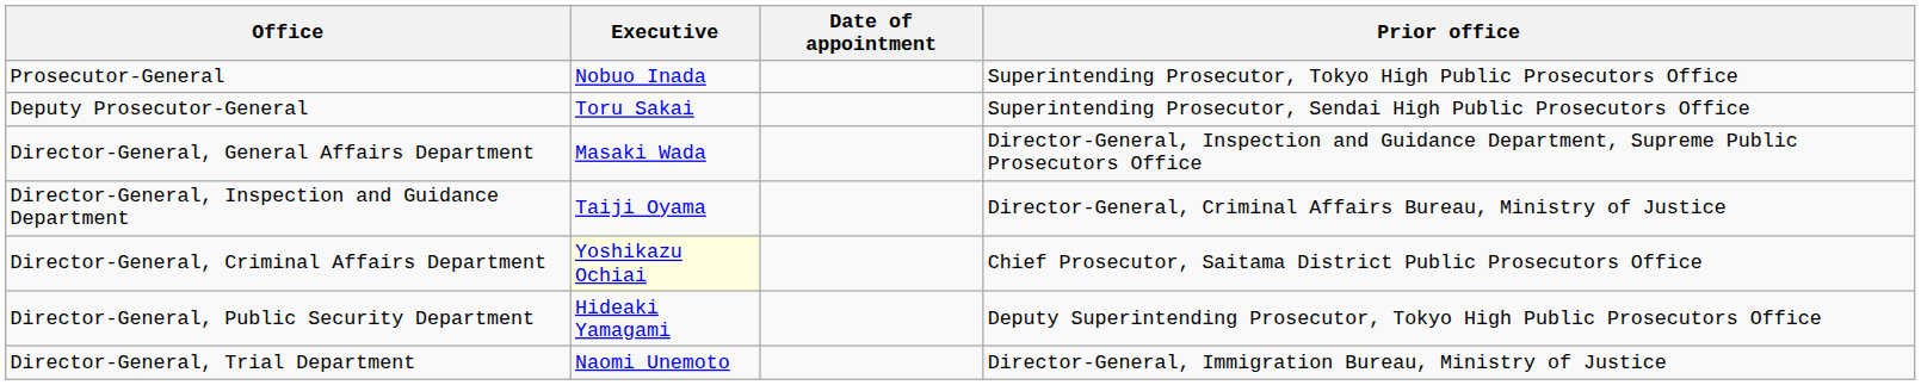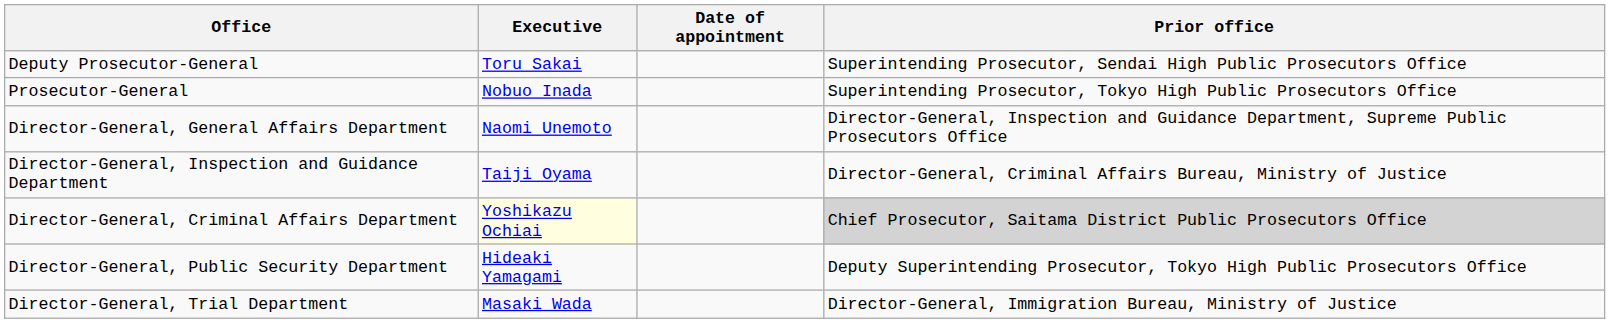 <table class="wikitable">
 <tr>
 <th>Office</th>
 <th>Executive</th>
 <th>Date of appointment</th>
 <th>Prior office</th>
 </tr>
 <tr>
+<td>Deputy Prosecutor-General</td>
+<td><a href='#'>Toru Sakai</a></td>
+<td></td>
+<td>Superintending Prosecutor, Sendai High Public Prosecutors Office</td>
+</tr>
+<tr>
 <td>Prosecutor-General</td>
 <td><a href='#'>Nobuo Inada</a></td>
 <td></td>
 <td>Superintending Prosecutor, Tokyo High Public Prosecutors Office</td>
 </tr>
 <tr>
-<td>Deputy Prosecutor-General</td>
-<td><a href='#'>Toru Sakai</a></td>
-<td></td>
-<td>Superintending Prosecutor, Sendai High Public Prosecutors Office</td>
-</tr>
-<tr>
 <td>Director-General, General Affairs Department</td>
-<td><a href='#'>Masaki Wada</a></td>
+<td><a href='#'>Naomi Unemoto</a></td>
 <td></td>
 <td>Director-General, Inspection and Guidance Department, Supreme Public Prosecutors Office</td>
 </tr>
 <tr>
 <td>Director-General, Inspection and Guidance Department</td>
 <td><a href='#'>Taiji Oyama</a></td>
 <td></td>
 <td>Director-General, Criminal Affairs Bureau, Ministry of Justice</td>
 </tr>
 <tr>
 <td>Director-General, Criminal Affairs Department</td>
 <td style="background: lightyellow;"><a href='#'>Yoshikazu Ochiai</a></td>
 <td></td>
-<td>Chief Prosecutor, Saitama District Public Prosecutors Office</td>
+<td style="background: lightgrey;">Chief Prosecutor, Saitama District Public Prosecutors Office</td>
 </tr>
 <tr>
 <td>Director-General, Public Security Department</td>
 <td><a href='#'>Hideaki Yamagami</a></td>
 <td></td>
 <td>Deputy Superintending Prosecutor, Tokyo High Public Prosecutors Office</td>
 </tr>
 <tr>
 <td>Director-General, Trial Department</td>
-<td><a href='#'>Naomi Unemoto</a></td>
+<td><a href='#'>Masaki Wada</a></td>
 <td></td>
 <td>Director-General, Immigration Bureau, Ministry of Justice</td>
 </tr>
 </table>
